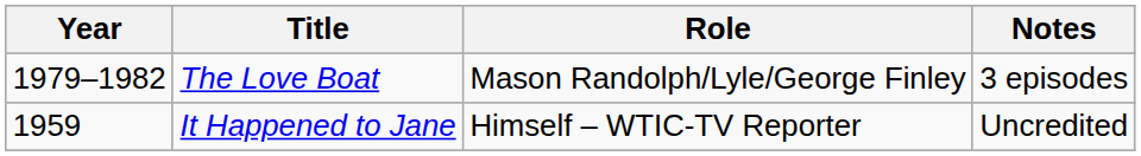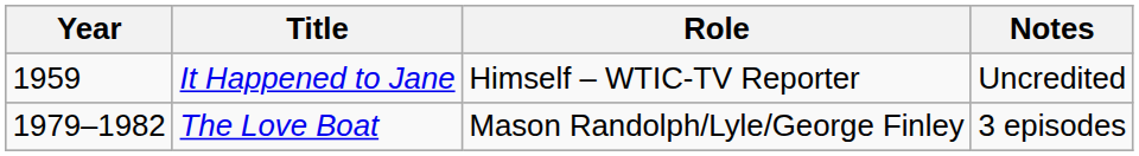 <table class="wikitable">
 <tr>
 <th>Year</th>
 <th>Title</th>
 <th>Role</th>
 <th>Notes</th>
 </tr>
 <tr>
+<td>1959</td>
+<td><em><a href='#'>It Happened to Jane</a></em></td>
+<td>Himself – WTIC-TV Reporter</td>
+<td>Uncredited</td>
+</tr>
+<tr>
 <td>1979–1982</td>
 <td><em> <a href='#'>The Love Boat</a></em></td>
 <td>Mason Randolph/Lyle/George Finley</td>
 <td>3 episodes</td>
 </tr>
-<tr>
-<td>1959</td>
-<td><em><a href='#'>It Happened to Jane</a></em></td>
-<td>Himself – WTIC-TV Reporter</td>
-<td>Uncredited</td>
-</tr>
 </table>
